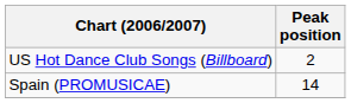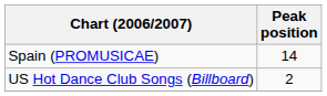 <table class="wikitable sortable">
 <tr>
 <th align="left">Chart (2006/2007)</th>
 <th align="left">Peak<br>position</th>
 </tr>
 <tr>
+<td align="left">Spain (<a href='#'>PROMUSICAE</a>)</td>
+<td align="center">14</td>
+</tr>
+<tr>
 <td align="left">US <a href='#'>Hot Dance Club Songs</a> (<em><a href='#'>Billboard</a></em>)</td>
 <td align="center">2</td>
 </tr>
 <tr>
-<td align="left">Spain (<a href='#'>PROMUSICAE</a>)</td>
-<td align="center">14</td>
-</tr>
-<tr>
 </tr>
 </table>
